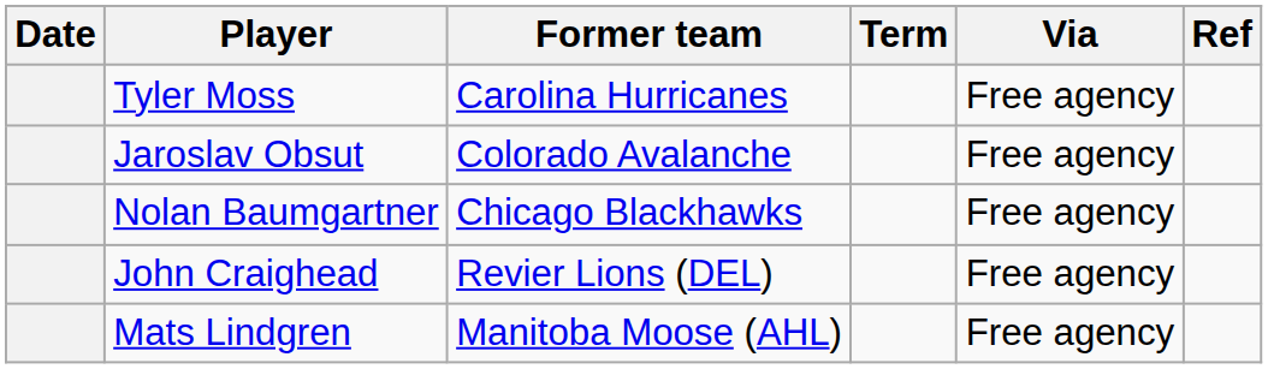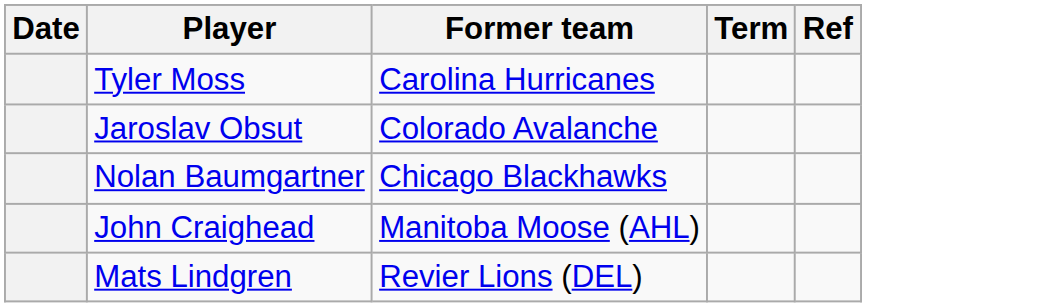 <table class="wikitable plainrowheaders">
 <tr style="background:#ddd; text-align:center;">
 <th>Date</th>
 <th>Player</th>
 <th>Former team</th>
 <th>Term</th>
-<th>Via</th>
 <th>Ref</th>
 </tr>
 <tr>
 <th scope="row"></th>
 <td><a href='#'>Tyler Moss</a></td>
 <td><a href='#'>Carolina Hurricanes</a></td>
 <td></td>
-<td>Free agency</td>
 <td></td>
 </tr>
 <tr>
 <th scope="row"></th>
 <td><a href='#'>Jaroslav Obsut</a></td>
 <td><a href='#'>Colorado Avalanche</a></td>
 <td></td>
-<td>Free agency</td>
 <td></td>
 </tr>
 <tr>
 <th scope="row"></th>
 <td><a href='#'>Nolan Baumgartner</a></td>
 <td><a href='#'>Chicago Blackhawks</a></td>
 <td></td>
-<td>Free agency</td>
 <td></td>
 </tr>
 <tr>
 <th scope="row"></th>
 <td><a href='#'>John Craighead</a></td>
-<td><a href='#'>Revier Lions</a> (<a href='#'>DEL</a>)</td>
+<td><a href='#'>Manitoba Moose</a> (<a href='#'>AHL</a>)</td>
 <td></td>
-<td>Free agency</td>
 <td></td>
 </tr>
 <tr>
 <th scope="row"></th>
 <td><a href='#'>Mats Lindgren</a></td>
-<td><a href='#'>Manitoba Moose</a> (<a href='#'>AHL</a>)</td>
+<td><a href='#'>Revier Lions</a> (<a href='#'>DEL</a>)</td>
 <td></td>
-<td>Free agency</td>
 <td></td>
 </tr>
 </table>
